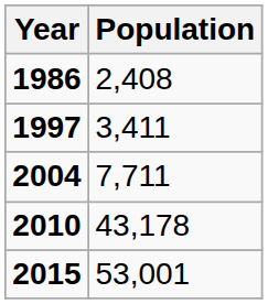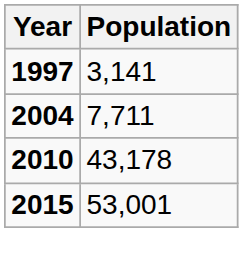 <table class="wikitable">
 <tr>
 <th>Year</th>
 <th>Population</th>
 </tr>
 <tr>
-<td><strong>1986</strong></td>
-<td>2,408</td>
-</tr>
-<tr>
 <td><strong>1997</strong></td>
-<td>3,411</td>
+<td>3,141</td>
 </tr>
 <tr>
 <td><strong>2004</strong></td>
 <td>7,711</td>
 </tr>
 <tr>
 <td><strong>2010</strong></td>
 <td>43,178</td>
 </tr>
 <tr>
 <td><strong>2015</strong></td>
 <td>53,001</td>
 </tr>
 </table>
